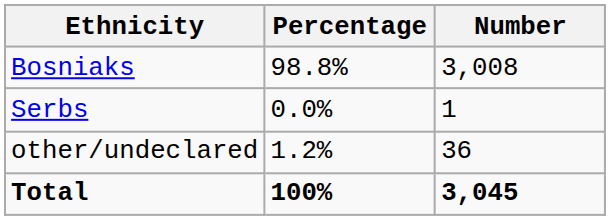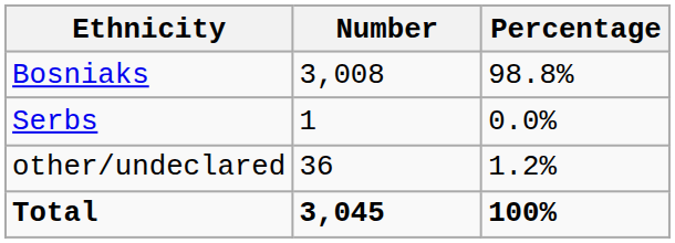 <table class="wikitable">
 <tr>
 <th width="100px">Ethnicity</th>
+<th width="80px">Number</th>
 <th width="80px">Percentage</th>
-<th width="80px">Number</th>
 </tr>
 <tr>
 <td><a href='#'>Bosniaks</a></td>
+<td>3,008</td>
 <td>98.8%</td>
-<td>3,008</td>
 </tr>
 <tr>
 <td><a href='#'>Serbs</a></td>
+<td>1</td>
 <td>0.0%</td>
-<td>1</td>
 </tr>
 <tr>
 <td>other/undeclared</td>
+<td>36</td>
 <td>1.2%</td>
-<td>36</td>
 </tr>
 <tr>
 <td><strong>Total</strong></td>
+<td><strong>3,045</strong></td>
 <td><strong>100%</strong></td>
-<td><strong>3,045</strong></td>
 </tr>
 </table>
